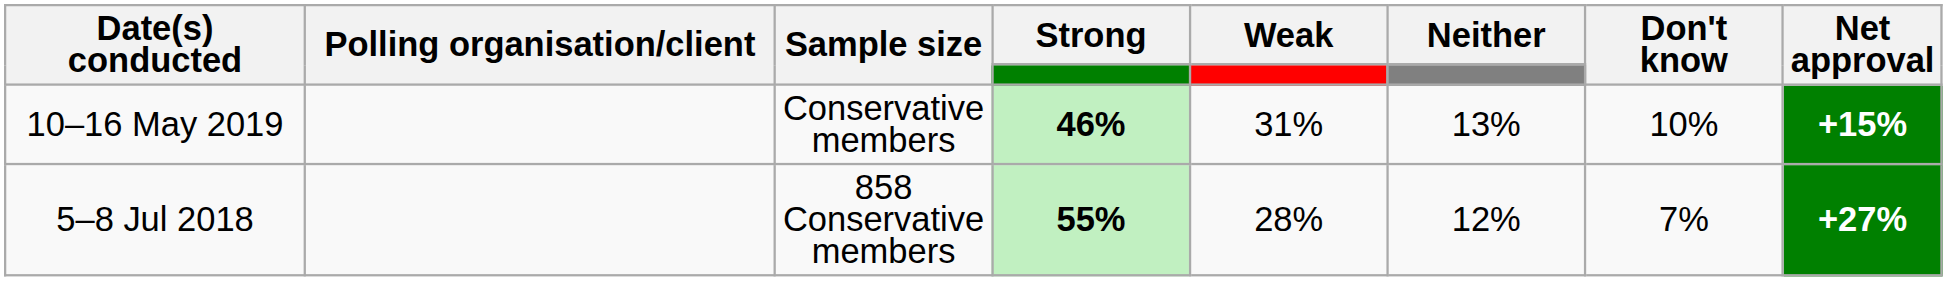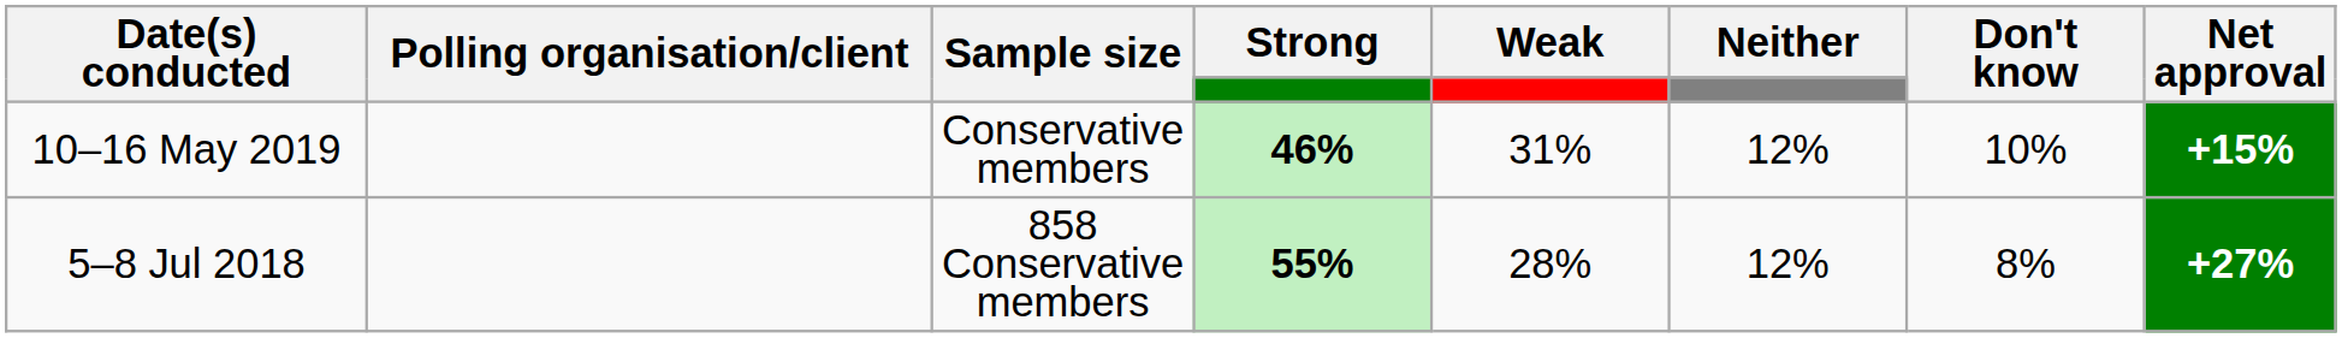 <table class="wikitable collapsible sortable" style="text-align:center;font-size:95%;line-height:14px;">
 <tr>
 <th rowspan="2" style="width:125px;">Date(s)<br>conducted</th>
 <th rowspan="2" style="width:200px;">Polling organisation/client</th>
 <th rowspan="2" style="width:60px;">Sample size</th>
 <th class="unsortable" style="width:80px;">Strong</th>
 <th class="unsortable" style="width: 80px;">Weak</th>
 <th class="unsortable" style="width:80px;">Neither</th>
 <th rowspan="2" class="unsortable" style="width:80px;">Don't know</th>
 <th rowspan="2" class="unsortable" style="width:20px;">Net approval</th>
 </tr>
 <tr>
 <th class="unsortable" style="background:green;width:60px;"></th>
 <th class="unsortable" style="background:red;width:60px;"></th>
 <th class="unsortable" style="background:grey;width:60px;"></th>
 </tr>
 <tr>
 <td>10–16 May 2019</td>
 <td></td>
 <td>Conservative members</td>
 <td style="background:#C1F0C1"><strong>46%</strong></td>
 <td>31%</td>
-<td>13%</td>
+<td>12%</td>
 <td>10%</td>
 <td style="background:green;color:white;"><strong>+15%</strong></td>
 </tr>
 <tr>
 <td>5–8 Jul 2018</td>
 <td></td>
 <td>858 Conservative members</td>
 <td style="background:#C1F0C1"><strong>55%</strong></td>
 <td>28%</td>
 <td>12%</td>
-<td>7%</td>
+<td>8%</td>
 <td style="background:green;color:white;"><strong>+27%</strong></td>
 </tr>
 </table>
